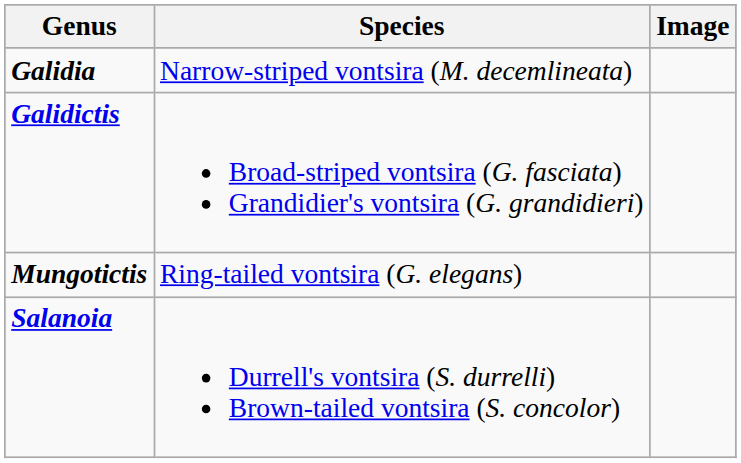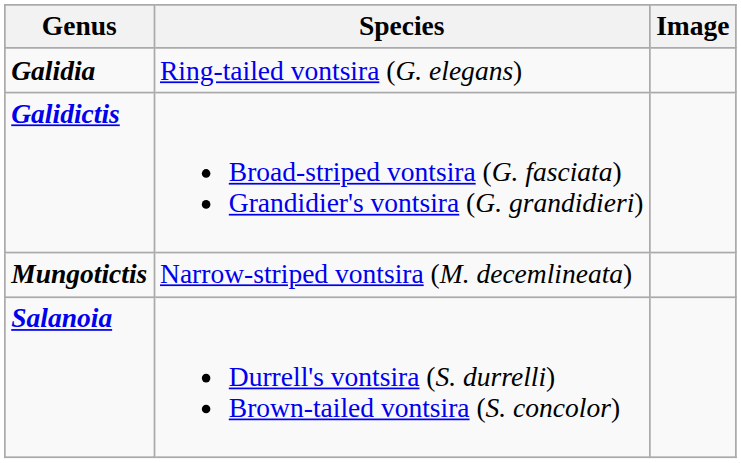 <table class="wikitable">
 <tr>
 <th>Genus</th>
 <th>Species</th>
 <th>Image</th>
 </tr>
 <tr style="vertical-align: top;">
 <td><strong><em>Galidia</em></strong> </td>
-<td><a href='#'>Narrow-striped vontsira</a> (<em>M. decemlineata</em>)</td>
+<td><a href='#'>Ring-tailed vontsira</a> (<em>G. elegans</em>)</td>
 <td></td>
 </tr>
 <tr style="vertical-align: top;">
 <td><strong><em><a href='#'>Galidictis</a></em></strong> </td>
 <td><br><ul><li><a href='#'>Broad-striped vontsira</a> (<em>G. fasciata</em>)</li><li><a href='#'>Grandidier's vontsira</a> (<em>G. grandidieri</em>)</li></ul></td>
 <td></td>
 </tr>
 <tr style="vertical-align: top;">
 <td><strong><em>Mungotictis</em></strong> </td>
-<td><a href='#'>Ring-tailed vontsira</a> (<em>G. elegans</em>)</td>
+<td><a href='#'>Narrow-striped vontsira</a> (<em>M. decemlineata</em>)</td>
 <td></td>
 </tr>
 <tr style="vertical-align: top;">
 <td><strong><em><a href='#'>Salanoia</a></em></strong> </td>
 <td><br><ul><li><a href='#'>Durrell's vontsira</a> (<em>S. durrelli</em>)</li><li><a href='#'>Brown-tailed vontsira</a> (<em>S. concolor</em>)</li></ul></td>
 <td></td>
 </tr>
 </table>
